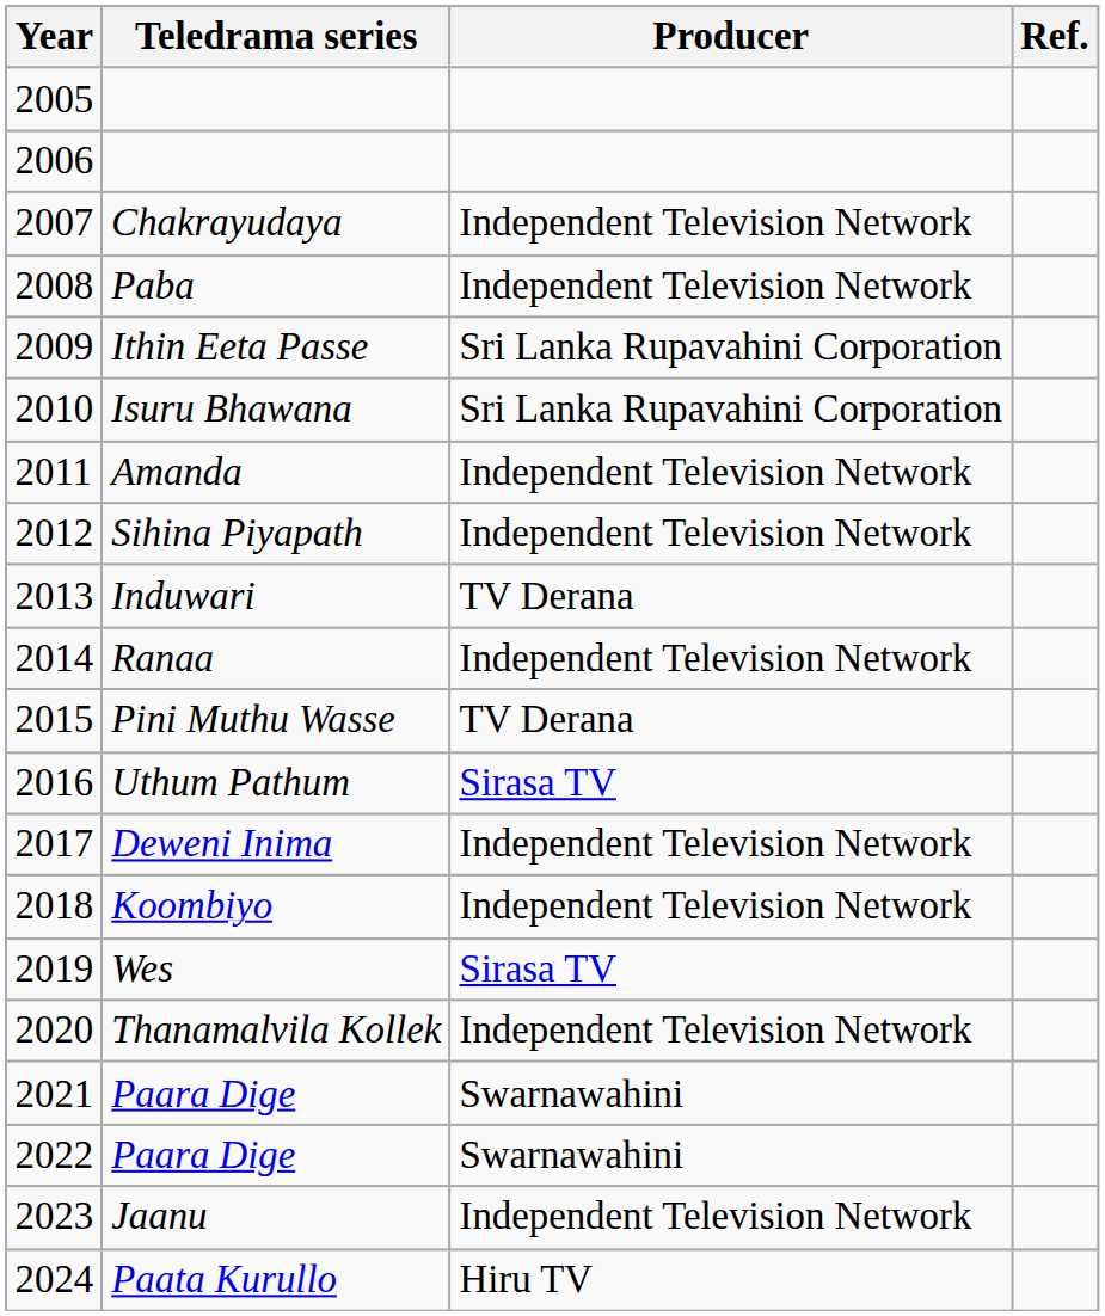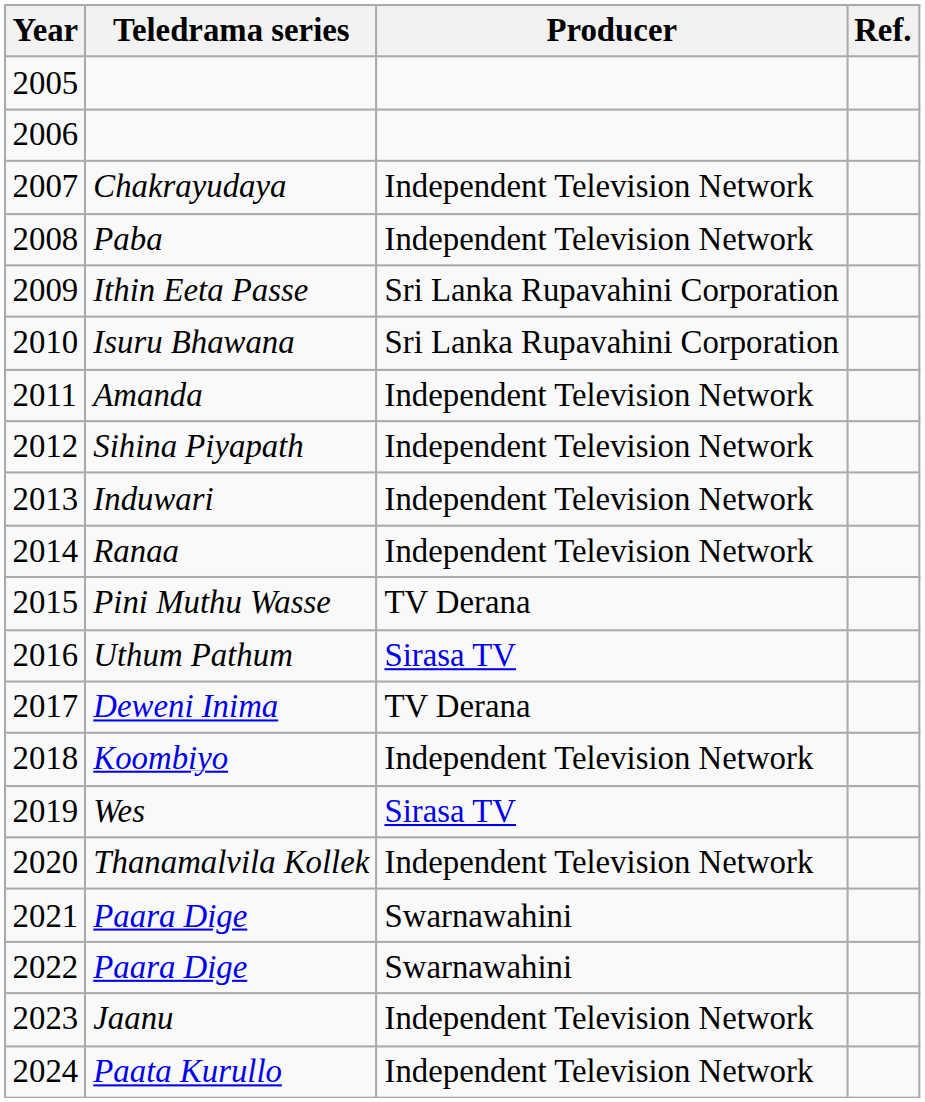 <table class="wikitable">
 <tr>
 <th>Year</th>
 <th>Teledrama series</th>
 <th>Producer</th>
 <th>Ref.</th>
 </tr>
 <tr>
 <td>2005</td>
 <td></td>
 <td></td>
 <td></td>
 </tr>
 <tr>
 <td>2006</td>
 <td></td>
 <td></td>
 <td></td>
 </tr>
 <tr>
 <td>2007</td>
 <td><em>Chakrayudaya</em></td>
 <td>Independent Television Network</td>
 <td></td>
 </tr>
 <tr>
 <td>2008</td>
 <td><em>Paba</em></td>
 <td>Independent Television Network</td>
 <td></td>
 </tr>
 <tr>
 <td>2009</td>
 <td><em>Ithin Eeta Passe</em></td>
 <td>Sri Lanka Rupavahini Corporation</td>
 <td></td>
 </tr>
 <tr>
 <td>2010</td>
 <td><em>Isuru Bhawana</em></td>
 <td>Sri Lanka Rupavahini Corporation</td>
 <td></td>
 </tr>
 <tr>
 <td>2011</td>
 <td><em>Amanda</em></td>
 <td>Independent Television Network</td>
 <td></td>
 </tr>
 <tr>
 <td>2012</td>
 <td><em>Sihina Piyapath</em></td>
 <td>Independent Television Network</td>
 <td></td>
 </tr>
 <tr>
 <td>2013</td>
 <td><em>Induwari</em></td>
-<td>TV Derana</td>
+<td>Independent Television Network</td>
 <td></td>
 </tr>
 <tr>
 <td>2014</td>
 <td><em>Ranaa</em></td>
 <td>Independent Television Network</td>
 <td></td>
 </tr>
 <tr>
 <td>2015</td>
 <td><em>Pini Muthu Wasse</em></td>
 <td>TV Derana</td>
 <td></td>
 </tr>
 <tr>
 <td>2016</td>
 <td><em>Uthum Pathum</em></td>
 <td><a href='#'>Sirasa TV</a></td>
 <td></td>
 </tr>
 <tr>
 <td>2017</td>
 <td><em><a href='#'>Deweni Inima</a></em></td>
-<td>Independent Television Network</td>
+<td>TV Derana</td>
 <td></td>
 </tr>
 <tr>
 <td>2018</td>
 <td><em><a href='#'>Koombiyo</a></em></td>
 <td>Independent Television Network</td>
 <td></td>
 </tr>
 <tr>
 <td>2019</td>
 <td><em>Wes</em></td>
 <td><a href='#'>Sirasa TV</a></td>
 <td></td>
 </tr>
 <tr>
 <td>2020</td>
 <td><em>Thanamalvila Kollek</em></td>
 <td>Independent Television Network</td>
 <td></td>
 </tr>
 <tr>
 <td>2021</td>
 <td><em><a href='#'>Paara Dige</a></em></td>
 <td>Swarnawahini</td>
 <td></td>
 </tr>
 <tr>
 <td>2022</td>
 <td><em><a href='#'>Paara Dige</a></em></td>
 <td>Swarnawahini</td>
 <td></td>
 </tr>
 <tr>
 <td>2023</td>
 <td><em>Jaanu</em></td>
 <td>Independent  Television Network</td>
 <td></td>
 </tr>
 <tr>
 <td>2024</td>
 <td><em><a href='#'>Paata Kurullo</a></em></td>
-<td>Hiru TV</td>
+<td>Independent Television Network</td>
 <td></td>
 </tr>
 </table>
